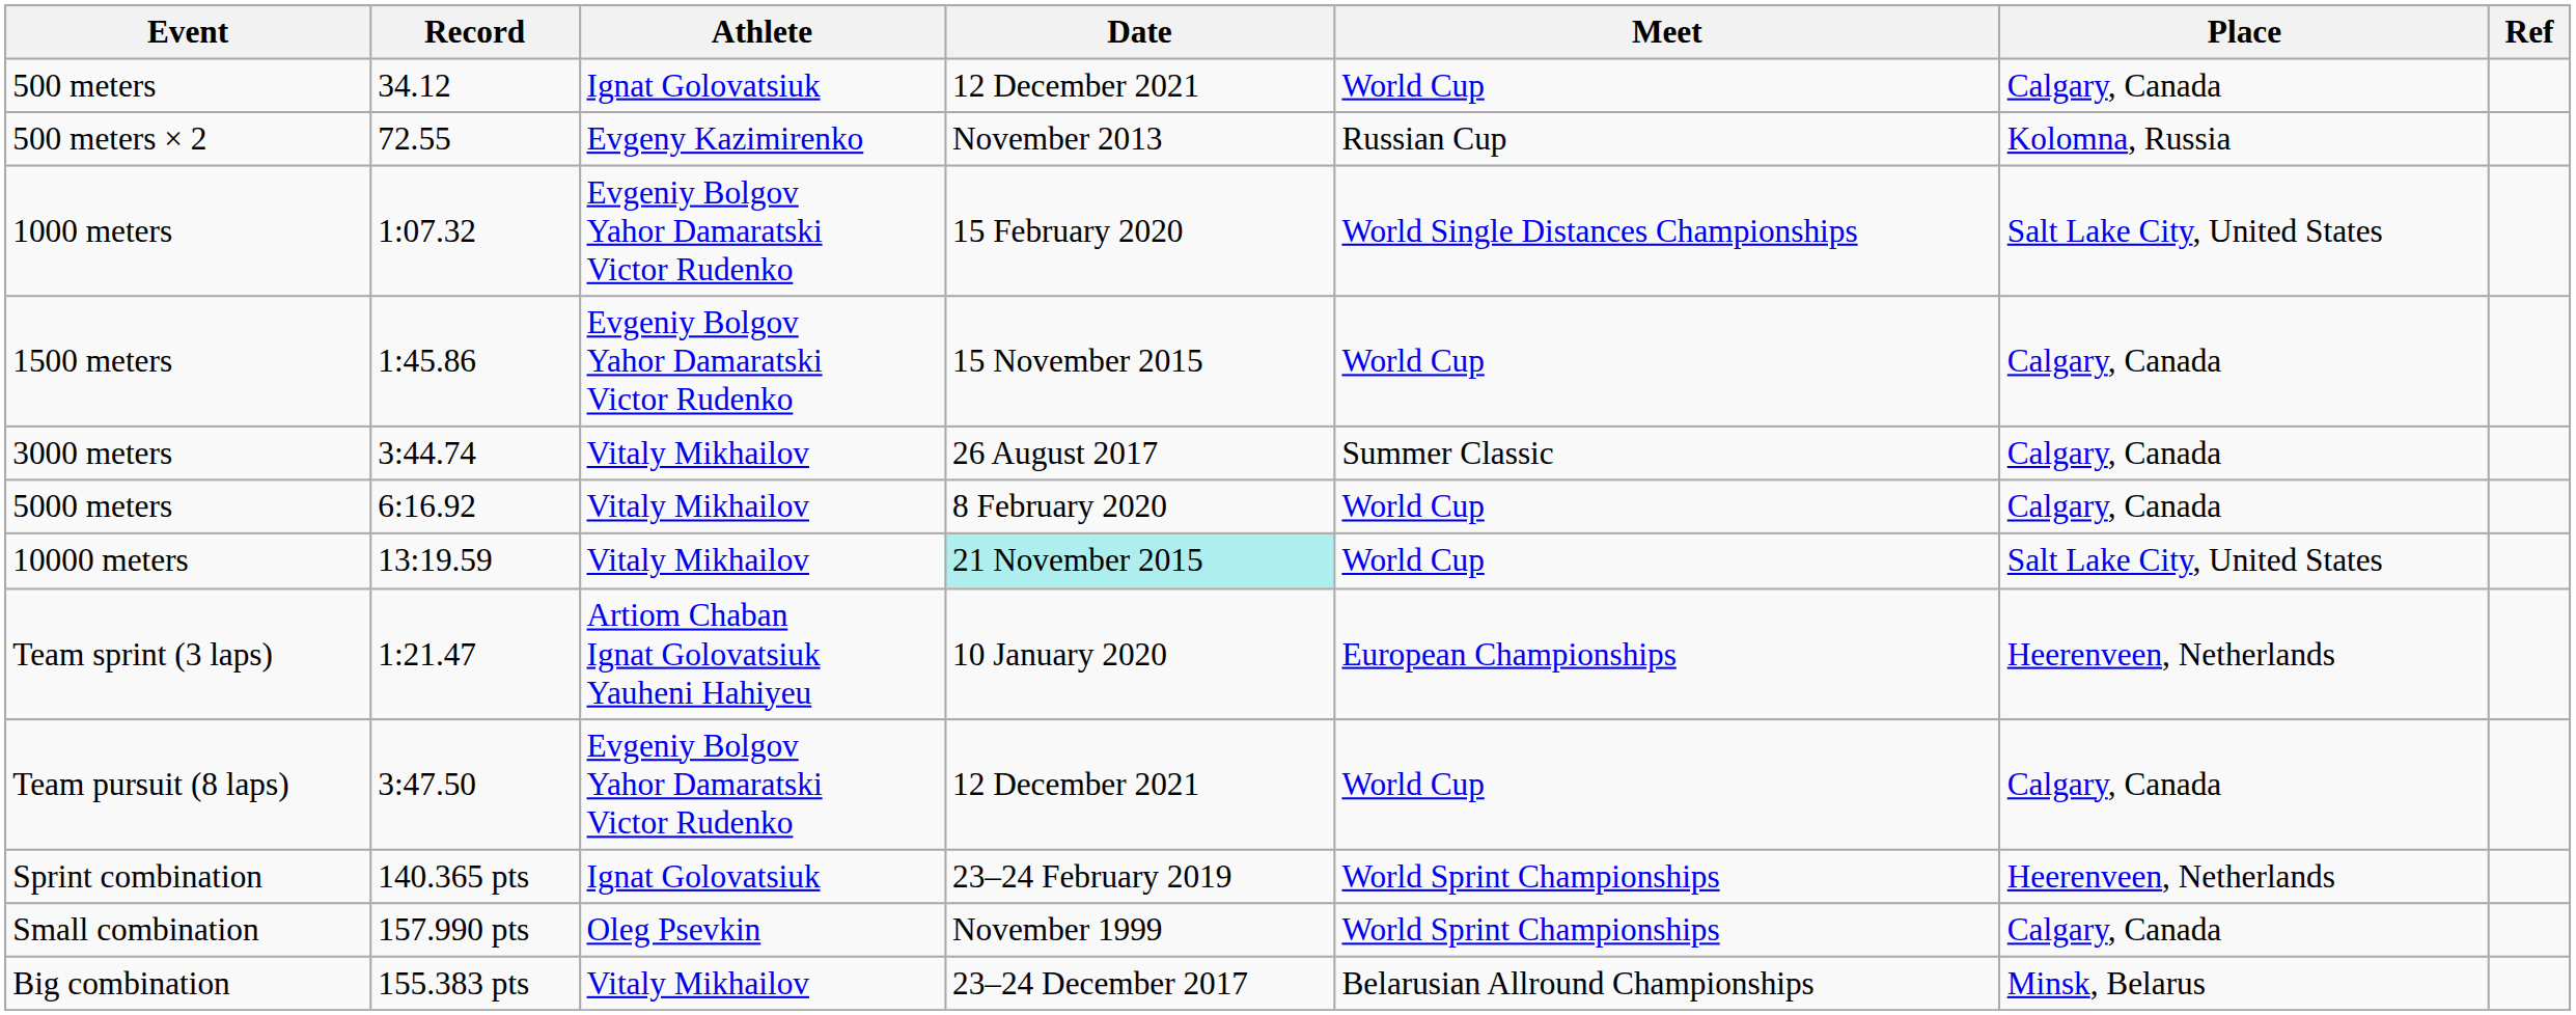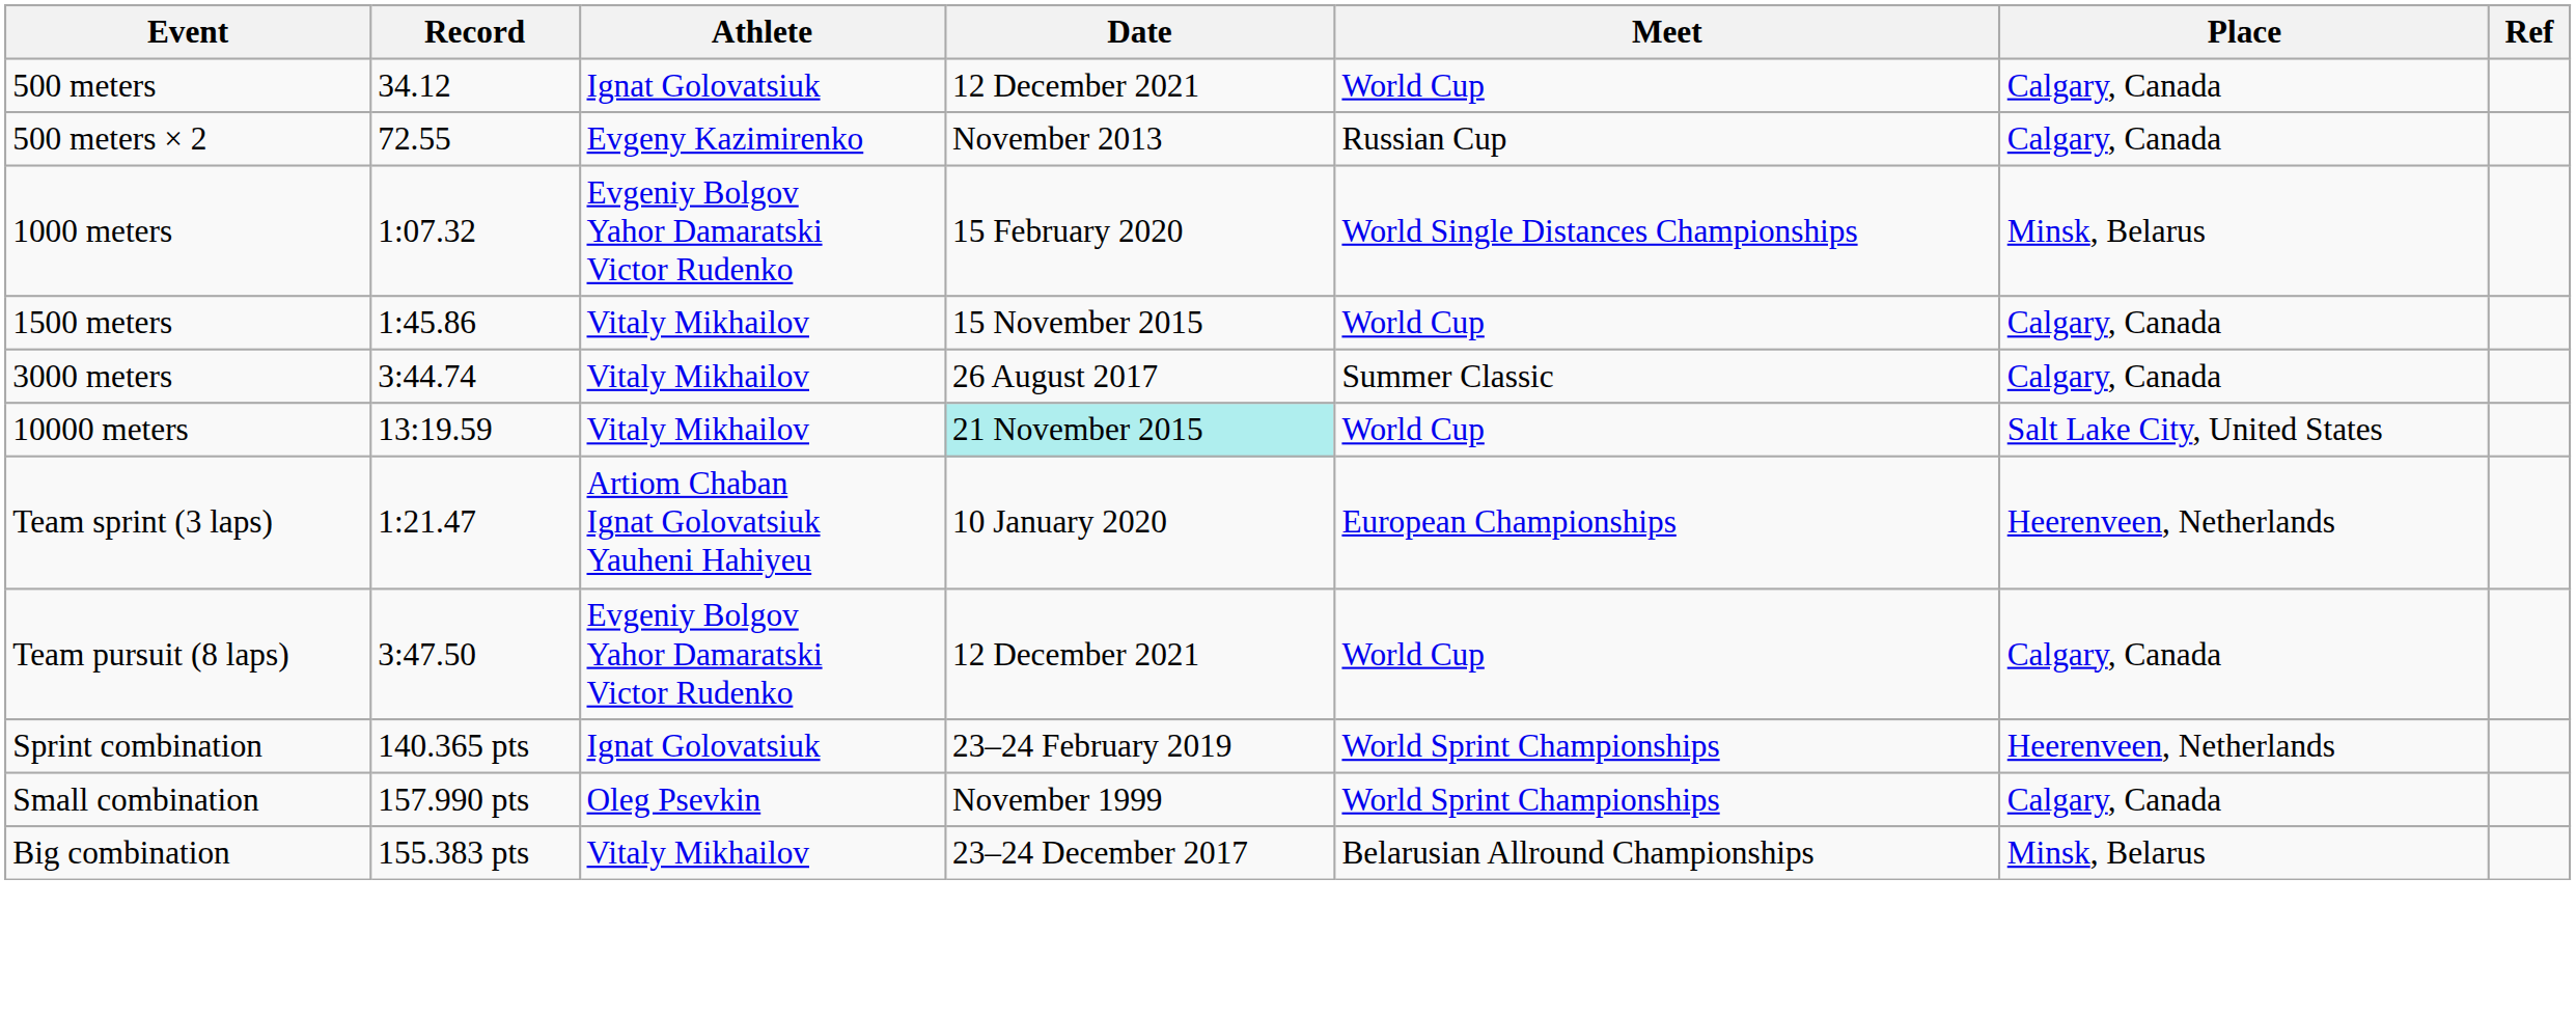 <table class="wikitable" style="font-size:95%; width: 95%;">
 <tr>
 <th>Event</th>
 <th>Record</th>
 <th>Athlete</th>
 <th>Date</th>
 <th>Meet</th>
 <th>Place</th>
 <th>Ref</th>
 </tr>
 <tr>
 <td>500 meters</td>
 <td>34.12</td>
 <td><a href='#'>Ignat Golovatsiuk</a></td>
 <td>12 December 2021</td>
 <td><a href='#'>World Cup</a></td>
 <td><a href='#'>Calgary</a>, Canada</td>
 <td></td>
 </tr>
 <tr>
 <td>500 meters × 2</td>
 <td>72.55</td>
 <td><a href='#'>Evgeny Kazimirenko</a></td>
 <td>November 2013</td>
 <td>Russian Cup</td>
-<td><a href='#'>Kolomna</a>, Russia</td>
+<td><a href='#'>Calgary</a>, Canada</td>
 <td></td>
 </tr>
 <tr>
 <td>1000 meters</td>
 <td>1:07.32</td>
 <td><a href='#'>Evgeniy Bolgov</a><br><a href='#'>Yahor Damaratski</a><br><a href='#'>Victor Rudenko</a></td>
 <td>15 February 2020</td>
 <td><a href='#'>World Single Distances Championships</a></td>
-<td><a href='#'>Salt Lake City</a>, United States</td>
+<td><a href='#'>Minsk</a>, Belarus</td>
 <td></td>
 </tr>
 <tr>
 <td>1500 meters</td>
 <td>1:45.86</td>
-<td><a href='#'>Evgeniy Bolgov</a><br><a href='#'>Yahor Damaratski</a><br><a href='#'>Victor Rudenko</a></td>
+<td><a href='#'>Vitaly Mikhailov</a></td>
 <td>15 November 2015</td>
 <td><a href='#'>World Cup</a></td>
 <td><a href='#'>Calgary</a>, Canada</td>
 <td></td>
 </tr>
 <tr>
 <td>3000 meters</td>
 <td>3:44.74</td>
 <td><a href='#'>Vitaly Mikhailov</a></td>
 <td>26 August 2017</td>
 <td>Summer Classic</td>
-<td><a href='#'>Calgary</a>, Canada</td>
-<td></td>
-</tr>
-<tr>
-<td>5000 meters</td>
-<td>6:16.92</td>
-<td><a href='#'>Vitaly Mikhailov</a></td>
-<td>8 February 2020</td>
-<td><a href='#'>World Cup</a></td>
 <td><a href='#'>Calgary</a>, Canada</td>
 <td></td>
 </tr>
 <tr>
 <td>10000 meters</td>
 <td>13:19.59</td>
 <td><a href='#'>Vitaly Mikhailov</a></td>
 <td style="background: paleturquoise;">21 November 2015</td>
 <td><a href='#'>World Cup</a></td>
 <td><a href='#'>Salt Lake City</a>, United States</td>
 <td></td>
 </tr>
 <tr>
 <td>Team sprint (3 laps)</td>
 <td>1:21.47</td>
 <td><a href='#'>Artiom Chaban</a><br><a href='#'>Ignat Golovatsiuk</a><br><a href='#'>Yauheni Hahiyeu</a></td>
 <td>10 January 2020</td>
 <td><a href='#'>European Championships</a></td>
 <td><a href='#'>Heerenveen</a>, Netherlands</td>
 <td></td>
 </tr>
 <tr>
 <td>Team pursuit (8 laps)</td>
 <td>3:47.50</td>
 <td><a href='#'>Evgeniy Bolgov</a><br><a href='#'>Yahor Damaratski</a><br><a href='#'>Victor Rudenko</a></td>
 <td>12 December 2021</td>
 <td><a href='#'>World Cup</a></td>
 <td><a href='#'>Calgary</a>, Canada</td>
 <td></td>
 </tr>
 <tr>
 <td>Sprint combination</td>
 <td>140.365 pts</td>
 <td><a href='#'>Ignat Golovatsiuk</a></td>
 <td>23–24 February 2019</td>
 <td><a href='#'>World Sprint Championships</a></td>
 <td><a href='#'>Heerenveen</a>, Netherlands</td>
 <td></td>
 </tr>
 <tr>
 <td>Small combination</td>
 <td>157.990 pts</td>
 <td><a href='#'>Oleg Psevkin</a></td>
 <td>November 1999</td>
 <td><a href='#'>World Sprint Championships</a></td>
 <td><a href='#'>Calgary</a>, Canada</td>
 <td></td>
 </tr>
 <tr>
 <td>Big combination</td>
 <td>155.383 pts</td>
 <td><a href='#'>Vitaly Mikhailov</a></td>
 <td>23–24 December 2017</td>
 <td>Belarusian Allround Championships</td>
 <td><a href='#'>Minsk</a>, Belarus</td>
 <td></td>
 </tr>
 </table>
